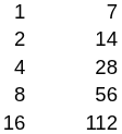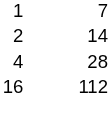 <table style="text-align:right;width:8em;">
 <tr>
 <td>1</td>
 <td>7</td>
 </tr>
 <tr>
 <td>2</td>
 <td>14</td>
 </tr>
 <tr>
 <td>4</td>
 <td>28</td>
 </tr>
 <tr>
-<td>8</td>
-<td>56</td>
-</tr>
-<tr>
 <td>16</td>
 <td>112</td>
 </tr>
 </table>
